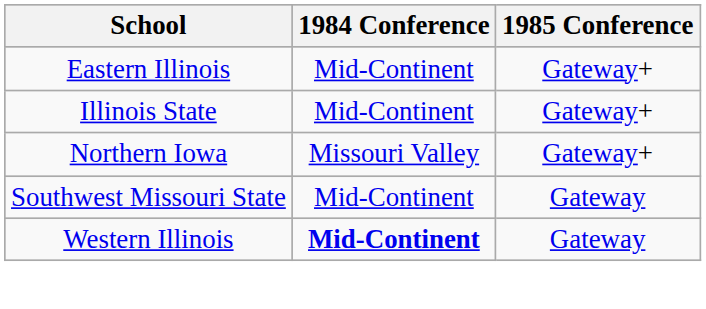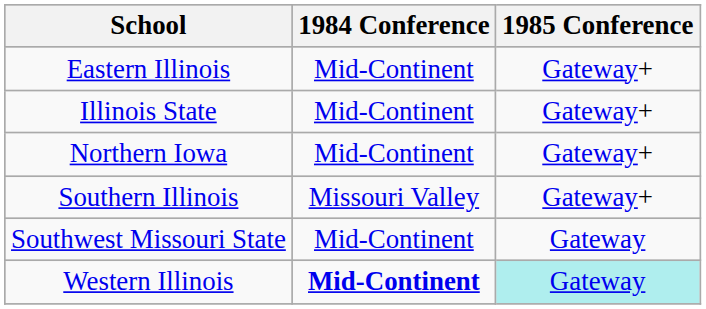 <table class="wikitable sortable">
 <tr>
 <th>School</th>
 <th>1984 Conference</th>
 <th>1985 Conference</th>
 </tr>
 <tr style="text-align:center;">
 <td><a href='#'>Eastern Illinois</a></td>
 <td><a href='#'>Mid-Continent</a></td>
 <td><a href='#'>Gateway</a>+</td>
 </tr>
 <tr style="text-align:center;">
 <td><a href='#'>Illinois State</a></td>
 <td><a href='#'>Mid-Continent</a></td>
 <td><a href='#'>Gateway</a>+</td>
 </tr>
 <tr style="text-align:center;">
 <td><a href='#'>Northern Iowa</a></td>
+<td><a href='#'>Mid-Continent</a></td>
+<td><a href='#'>Gateway</a>+</td>
+</tr>
+<tr style="text-align:center;">
+<td><a href='#'>Southern Illinois</a></td>
 <td><a href='#'>Missouri Valley</a></td>
 <td><a href='#'>Gateway</a>+</td>
 </tr>
 <tr style="text-align:center;">
 <td><a href='#'>Southwest Missouri State</a></td>
 <td><a href='#'>Mid-Continent</a></td>
 <td><a href='#'>Gateway</a></td>
 </tr>
 <tr style="text-align:center;">
 <td><a href='#'>Western Illinois</a></td>
 <td><strong><a href='#'>Mid-Continent</a></strong></td>
-<td><a href='#'>Gateway</a></td>
+<td style="background: paleturquoise;"><a href='#'>Gateway</a></td>
 </tr>
 </table>
